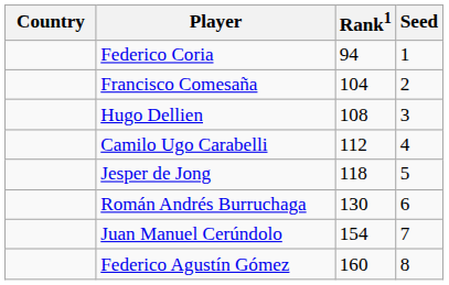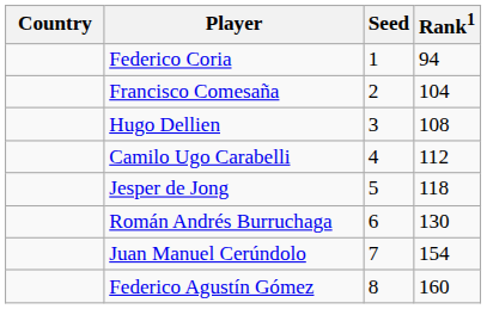 <table class="sortable wikitable">
 <tr>
 <th width="70">Country</th>
 <th width="195">Player</th>
+<th>Seed</th>
 <th>Rank<sup>1</sup></th>
-<th>Seed</th>
 </tr>
 <tr>
 <td></td>
 <td><a href='#'>Federico Coria</a></td>
+<td>1</td>
 <td>94</td>
-<td>1</td>
 </tr>
 <tr>
 <td></td>
 <td><a href='#'>Francisco Comesaña</a></td>
+<td>2</td>
 <td>104</td>
-<td>2</td>
 </tr>
 <tr>
 <td></td>
 <td><a href='#'>Hugo Dellien</a></td>
+<td>3</td>
 <td>108</td>
-<td>3</td>
 </tr>
 <tr>
 <td></td>
 <td><a href='#'>Camilo Ugo Carabelli</a></td>
+<td>4</td>
 <td>112</td>
-<td>4</td>
 </tr>
 <tr>
 <td></td>
 <td><a href='#'>Jesper de Jong</a></td>
+<td>5</td>
 <td>118</td>
-<td>5</td>
 </tr>
 <tr>
 <td></td>
 <td><a href='#'>Román Andrés Burruchaga</a></td>
+<td>6</td>
 <td>130</td>
-<td>6</td>
 </tr>
 <tr>
 <td></td>
 <td><a href='#'>Juan Manuel Cerúndolo</a></td>
+<td>7</td>
 <td>154</td>
-<td>7</td>
 </tr>
 <tr>
 <td></td>
 <td><a href='#'>Federico Agustín Gómez</a></td>
+<td>8</td>
 <td>160</td>
-<td>8</td>
 </tr>
 </table>
